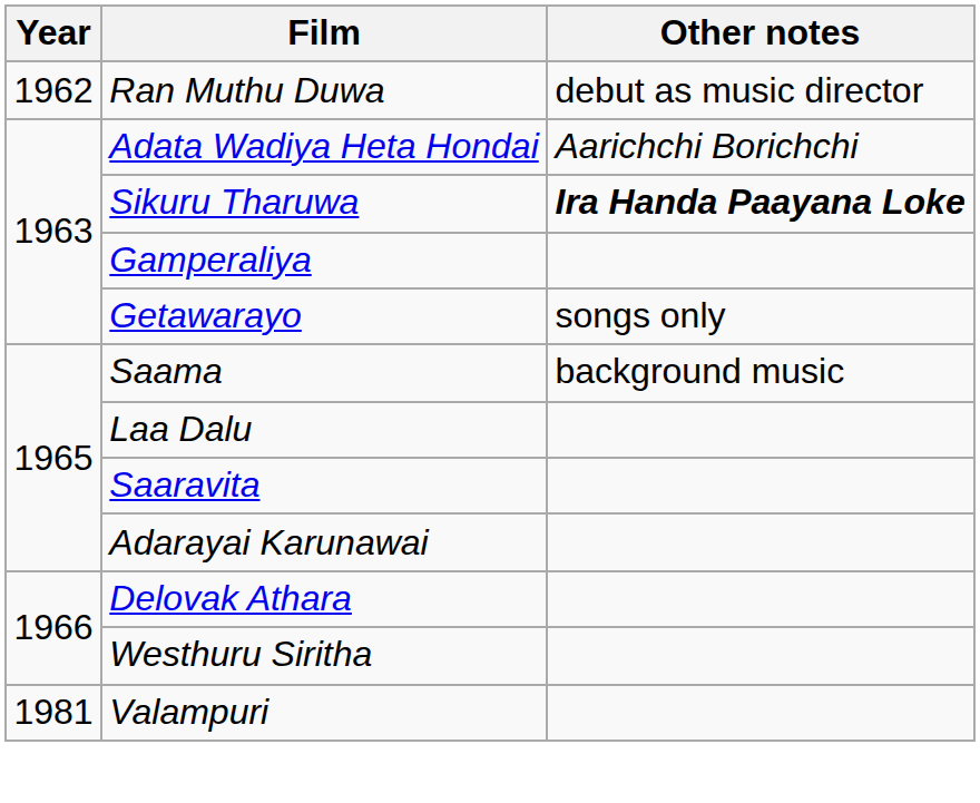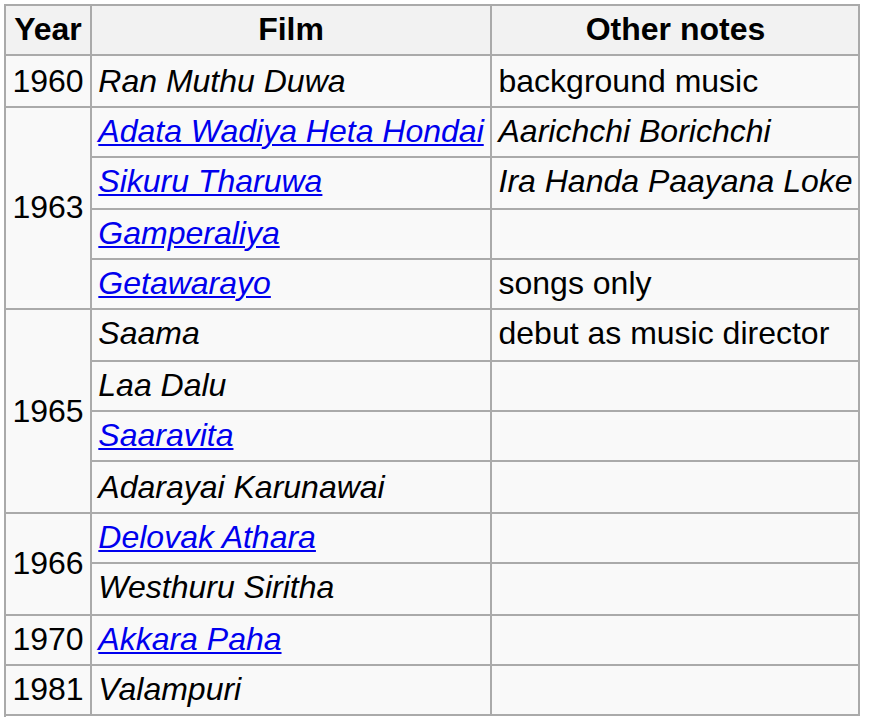 <table class="wikitable">
 <tr>
 <th>Year</th>
 <th>Film</th>
 <th>Other notes</th>
 </tr>
 <tr>
-<td>1962</td>
+<td>1960</td>
 <td><em>Ran Muthu Duwa</em></td>
-<td>debut as music director</td>
+<td>background music</td>
 </tr>
 <tr>
 <td rowspan="4">1963</td>
 <td><em><a href='#'>Adata Wadiya Heta Hondai</a></em></td>
 <td><em>Aarichchi Borichchi</em></td>
 </tr>
 <tr>
 <td><em><a href='#'>Sikuru Tharuwa</a></em></td>
-<td><strong><em>Ira Handa Paayana Loke</em></strong></td>
+<td><em>Ira Handa Paayana Loke</em></td>
 </tr>
 <tr>
 <td><em><a href='#'>Gamperaliya</a></em></td>
 <td></td>
 </tr>
 <tr>
 <td><em><a href='#'>Getawarayo</a></em></td>
 <td>songs only</td>
 </tr>
 <tr>
 <td rowspan="4">1965</td>
 <td><em>Saama</em></td>
-<td>background music</td>
+<td>debut as music director</td>
 </tr>
 <tr>
 <td><em>Laa Dalu</em></td>
 <td></td>
 </tr>
 <tr>
 <td><em><a href='#'>Saaravita</a></em></td>
 <td></td>
 </tr>
 <tr>
 <td><em>Adarayai Karunawai</em></td>
 <td></td>
 </tr>
 <tr>
 <td rowspan="2">1966</td>
 <td><em><a href='#'>Delovak Athara</a></em></td>
 <td></td>
 </tr>
 <tr>
 <td><em>Westhuru Siritha</em></td>
 <td></td>
 </tr>
 <tr>
+<td>1970</td>
+<td><em><a href='#'>Akkara Paha</a></em></td>
+<td></td>
+</tr>
+<tr>
 <td rowspan="2">1981</td>
 <td><em>Valampuri</em></td>
 <td></td>
 </tr>
 <tr>
 </tr>
 </table>
